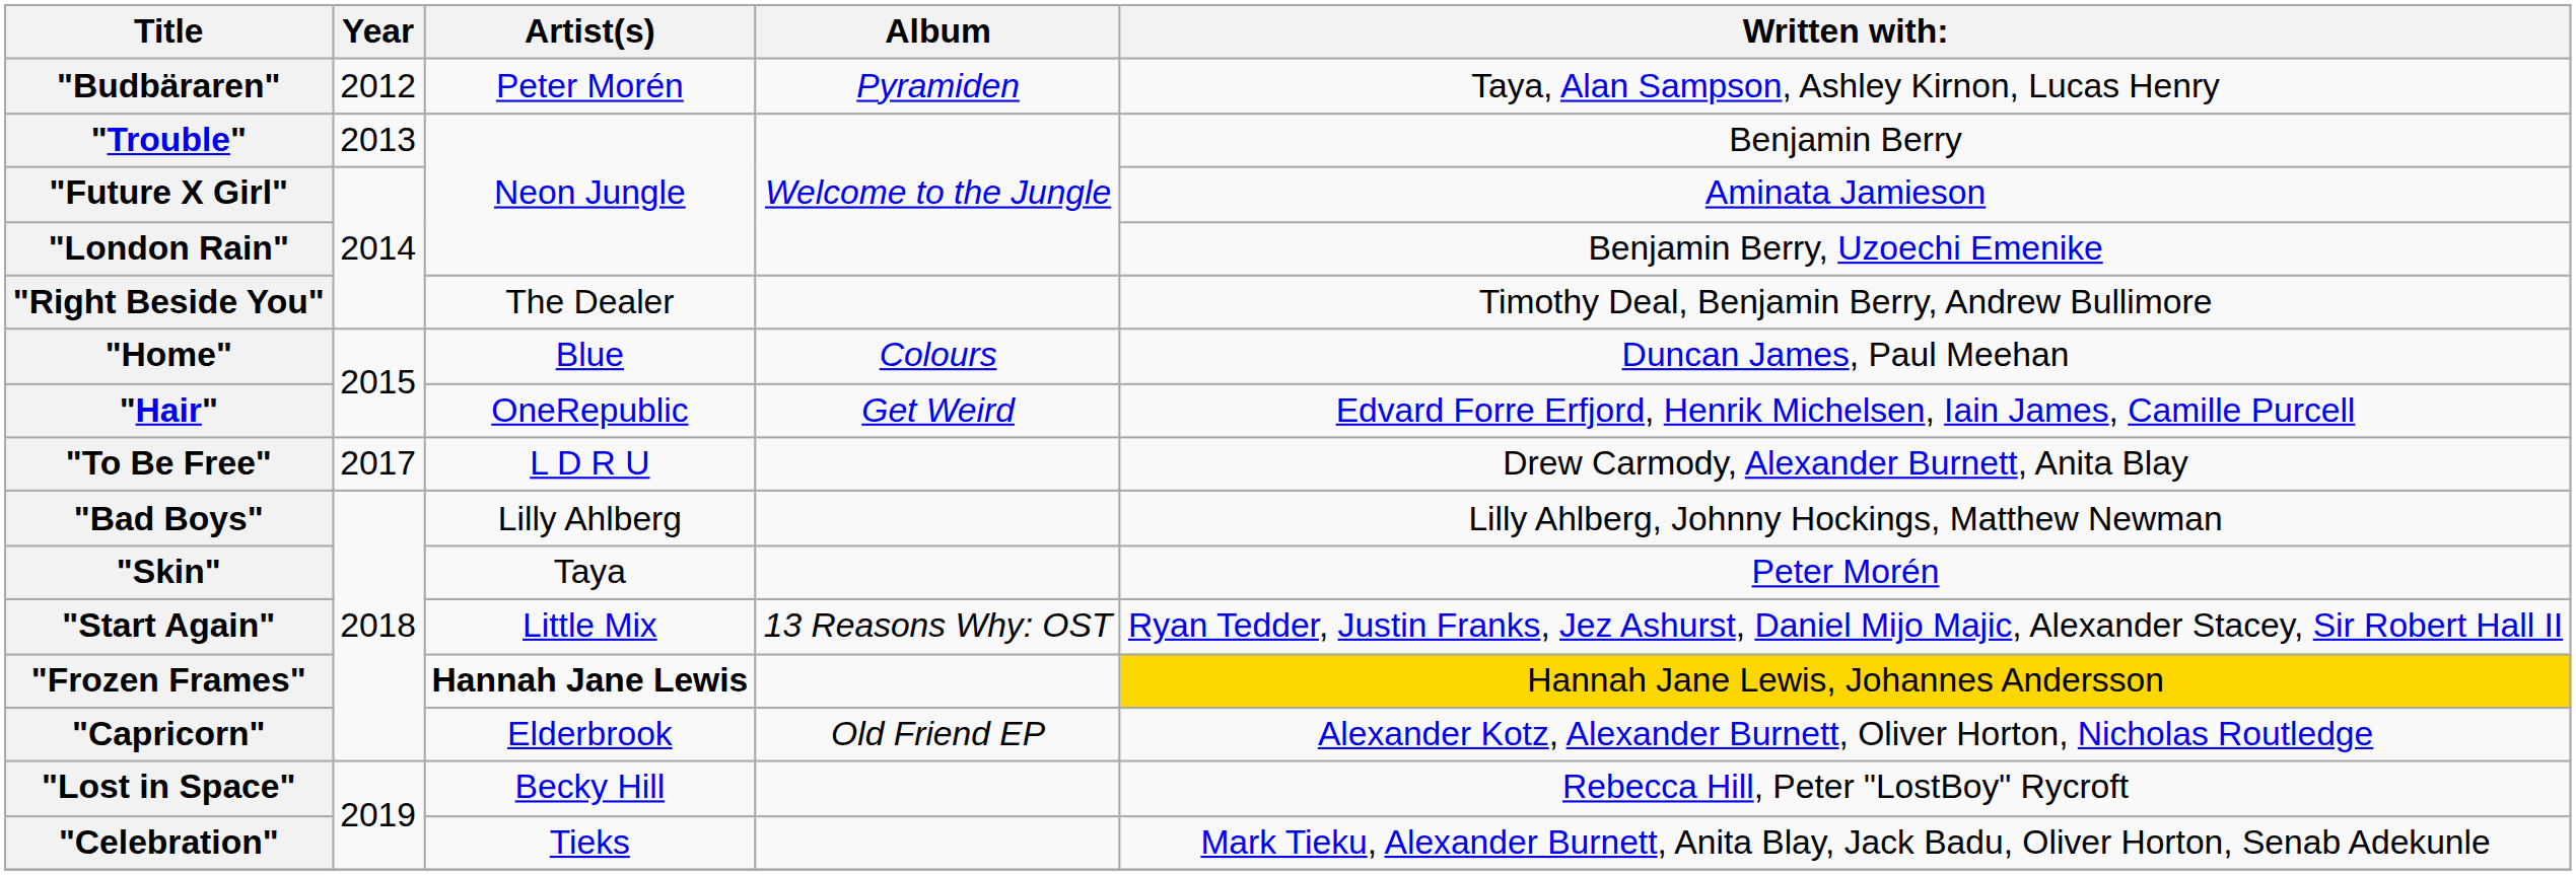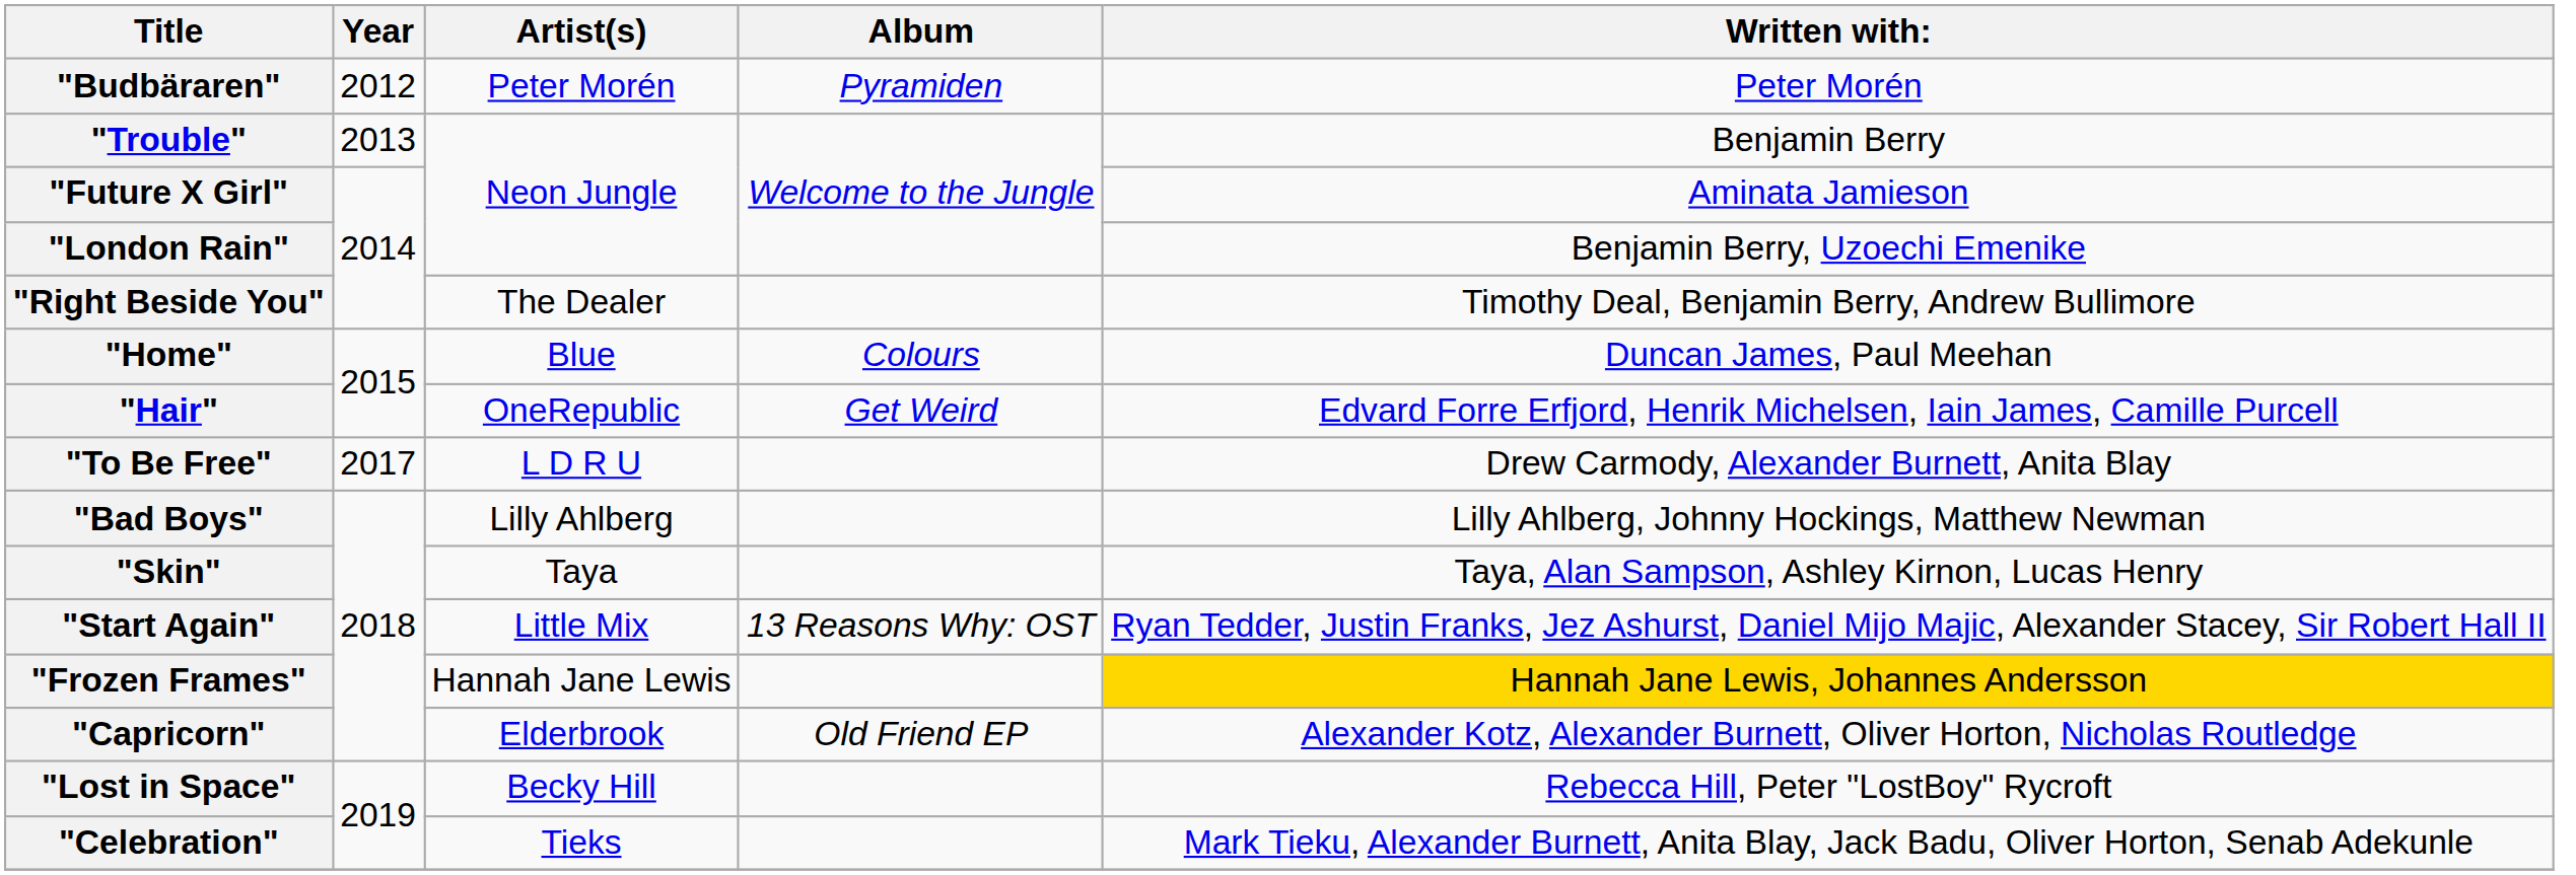 <table class="wikitable plainrowheaders" style="text-align:center;">
 <tr>
 <th scope="col">Title</th>
 <th scope="col">Year</th>
 <th scope="col">Artist(s)</th>
 <th scope="col">Album</th>
 <th scope="col">Written with:</th>
 </tr>
 <tr>
 <th scope="row">"Budbäraren"</th>
 <td>2012</td>
 <td><a href='#'>Peter Morén</a></td>
 <td><em><a href='#'>Pyramiden</a></em></td>
-<td>Taya, <a href='#'>Alan Sampson</a>, Ashley Kirnon, Lucas Henry</td>
+<td><a href='#'>Peter Morén</a></td>
 </tr>
 <tr>
 <th scope="row">"<a href='#'>Trouble</a>"</th>
 <td>2013</td>
 <td rowspan="3"><a href='#'>Neon Jungle</a></td>
 <td rowspan="3"><em><a href='#'>Welcome to the Jungle</a></em></td>
 <td>Benjamin Berry</td>
 </tr>
 <tr>
 <th scope="row">"Future X Girl"</th>
 <td rowspan="3">2014</td>
 <td><a href='#'>Aminata Jamieson</a></td>
 </tr>
 <tr>
 <th scope="row">"London Rain"</th>
 <td>Benjamin Berry, <a href='#'>Uzoechi Emenike</a></td>
 </tr>
 <tr>
 <th scope="row">"Right Beside You"<br></th>
 <td>The Dealer</td>
 <td></td>
 <td>Timothy Deal, Benjamin Berry, Andrew Bullimore</td>
 </tr>
 <tr>
 <th scope="row">"Home"</th>
 <td rowspan="2">2015</td>
 <td><a href='#'>Blue</a></td>
 <td><em><a href='#'>Colours</a></em></td>
 <td><a href='#'>Duncan James</a>, Paul Meehan</td>
 </tr>
 <tr>
 <th scope="row">"<a href='#'>Hair</a>"</th>
 <td><a href='#'>OneRepublic</a></td>
 <td><em><a href='#'>Get Weird</a></em></td>
 <td><a href='#'>Edvard Forre Erfjord</a>, <a href='#'>Henrik Michelsen</a>, <a href='#'>Iain James</a>, <a href='#'>Camille Purcell</a></td>
 </tr>
 <tr>
 <th scope="row">"To Be Free"</th>
 <td>2017</td>
 <td><a href='#'>L D R U</a></td>
 <td></td>
 <td>Drew Carmody, <a href='#'>Alexander Burnett</a>, Anita Blay</td>
 </tr>
 <tr>
 <th scope="row">"Bad Boys"</th>
 <td rowspan="5">2018</td>
 <td>Lilly Ahlberg</td>
 <td></td>
 <td>Lilly Ahlberg, Johnny Hockings, Matthew Newman</td>
 </tr>
 <tr>
 <th scope="row">"Skin"<br></th>
 <td>Taya</td>
 <td></td>
-<td><a href='#'>Peter Morén</a></td>
+<td>Taya, <a href='#'>Alan Sampson</a>, Ashley Kirnon, Lucas Henry</td>
 </tr>
 <tr>
 <th scope="row">"Start Again"<br></th>
 <td><a href='#'>Little Mix</a></td>
 <td><em>13 Reasons Why: OST</em></td>
 <td><a href='#'>Ryan Tedder</a>, <a href='#'>Justin Franks</a>, <a href='#'>Jez Ashurst</a>, <a href='#'>Daniel Mijo Majic</a>, Alexander Stacey, <a href='#'>Sir Robert Hall II</a></td>
 </tr>
 <tr>
 <th scope="row">"Frozen Frames"</th>
-<td><strong>Hannah Jane Lewis</strong></td>
+<td>Hannah Jane Lewis</td>
 <td></td>
 <td style="background: gold;">Hannah Jane Lewis, Johannes Andersson</td>
 </tr>
 <tr>
 <th scope="row">"Capricorn"</th>
 <td><a href='#'>Elderbrook</a></td>
 <td><em>Old Friend EP</em></td>
 <td><a href='#'>Alexander Kotz</a>, <a href='#'>Alexander Burnett</a>, Oliver Horton, <a href='#'>Nicholas Routledge</a></td>
 </tr>
 <tr>
 <th scope="row">"Lost in Space"</th>
 <td rowspan="2">2019</td>
 <td><a href='#'>Becky Hill</a></td>
 <td></td>
 <td><a href='#'>Rebecca Hill</a>, Peter "LostBoy" Rycroft</td>
 </tr>
 <tr>
 <th scope="row">"Celebration"</th>
 <td><a href='#'>Tieks</a></td>
 <td></td>
 <td><a href='#'>Mark Tieku</a>, <a href='#'>Alexander Burnett</a>, Anita Blay, Jack Badu, Oliver Horton, Senab Adekunle</td>
 </tr>
 <tr>
 </tr>
 </table>
